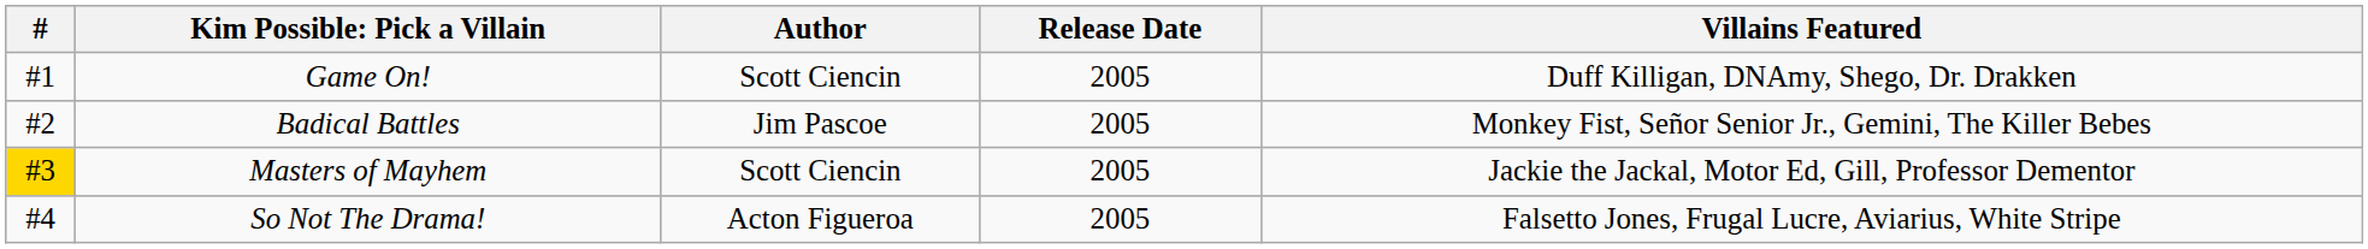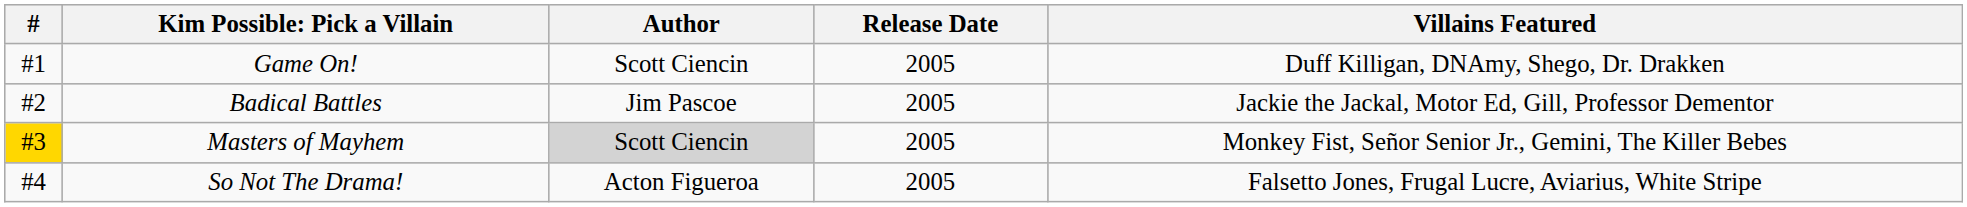 <table class="wikitable sortable" width="100%" border="1" style="font-size: 100%; text-align:center">
 <tr>
 <th>#</th>
 <th>Kim Possible: Pick a Villain</th>
 <th>Author</th>
 <th>Release Date</th>
 <th>Villains Featured</th>
 </tr>
 <tr>
 <td>#1</td>
 <td><em>Game On!</em></td>
 <td>Scott Ciencin</td>
 <td>2005</td>
 <td>Duff Killigan, DNAmy, Shego, Dr. Drakken</td>
 </tr>
 <tr>
 <td>#2</td>
 <td><em>Badical Battles</em></td>
 <td>Jim Pascoe</td>
 <td>2005</td>
-<td>Monkey Fist, Señor Senior Jr., Gemini, The Killer Bebes</td>
+<td>Jackie the Jackal, Motor Ed, Gill, Professor Dementor</td>
 </tr>
 <tr>
 <td style="background: gold;">#3</td>
 <td><em>Masters of Mayhem</em></td>
-<td>Scott Ciencin</td>
+<td style="background: lightgrey;">Scott Ciencin</td>
 <td>2005</td>
-<td>Jackie the Jackal, Motor Ed, Gill, Professor Dementor</td>
+<td>Monkey Fist, Señor Senior Jr., Gemini, The Killer Bebes</td>
 </tr>
 <tr>
 <td>#4</td>
 <td><em>So Not The Drama!</em></td>
 <td>Acton Figueroa</td>
 <td>2005</td>
 <td>Falsetto Jones, Frugal Lucre, Aviarius, White Stripe</td>
 </tr>
 </table>
